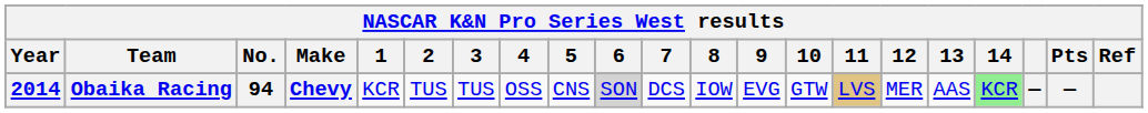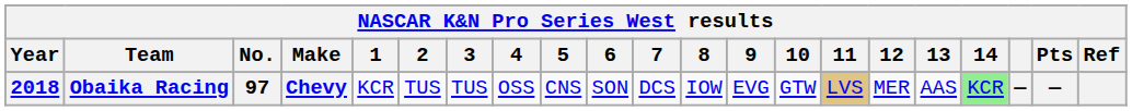 <table class="wikitable" style="text-align:center; font-size:75%">
 <tr>
 <th colspan="22"><a href='#'>NASCAR K&N Pro Series West</a> results</th>
 </tr>
 <tr>
 <th>Year</th>
 <th>Team</th>
 <th>No.</th>
 <th>Make</th>
 <th>1</th>
 <th>2</th>
 <th>3</th>
 <th>4</th>
 <th>5</th>
 <th>6</th>
 <th>7</th>
 <th>8</th>
 <th>9</th>
 <th>10</th>
 <th>11</th>
 <th>12</th>
 <th>13</th>
 <th>14</th>
 <th></th>
 <th>Pts</th>
 <th>Ref</th>
 </tr>
 <tr>
-<th><a href='#'>2014</a></th>
+<th><a href='#'>2018</a></th>
 <th><a href='#'>Obaika Racing</a></th>
-<th>94</th>
+<th>97</th>
 <th><a href='#'>Chevy</a></th>
 <td><a href='#'>KCR</a></td>
 <td><a href='#'>TUS</a></td>
 <td><a href='#'>TUS</a></td>
 <td><a href='#'>OSS</a></td>
 <td><a href='#'>CNS</a></td>
-<td style="background: lightgrey;"><a href='#'>SON</a></td>
+<td><a href='#'>SON</a></td>
 <td><a href='#'>DCS</a></td>
 <td><a href='#'>IOW</a></td>
 <td><a href='#'>EVG</a></td>
 <td><a href='#'>GTW</a></td>
 <td style="background:#DFC484;"><a href='#'>LVS</a><br></td>
 <td><a href='#'>MER</a></td>
 <td><a href='#'>AAS</a></td>
 <td style="background: lightgreen;"><a href='#'>KCR</a></td>
 <th>—</th>
 <th>—</th>
 <th></th>
 </tr>
 </table>
